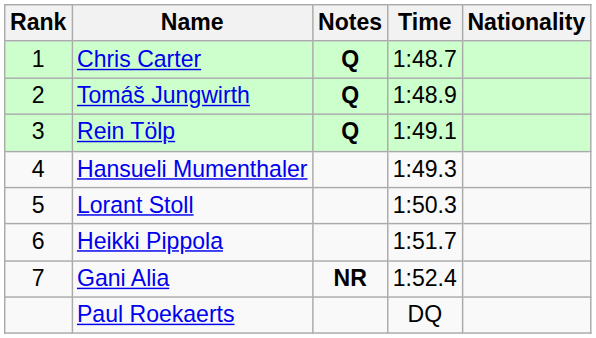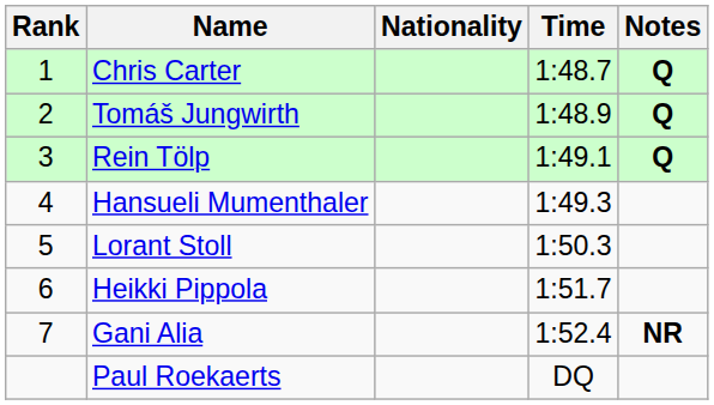 <table class="wikitable sortable" style="text-align:center">
 <tr>
 <th>Rank</th>
 <th>Name</th>
+<th>Nationality</th>
+<th>Time</th>
 <th>Notes</th>
-<th>Time</th>
-<th>Nationality</th>
 </tr>
 <tr bgcolor=ccffcc>
 <td>1</td>
 <td align=left><a href='#'>Chris Carter</a></td>
+<td align=left></td>
+<td>1:48.7</td>
 <td><strong>Q</strong></td>
-<td>1:48.7</td>
-<td align=left></td>
 </tr>
 <tr bgcolor=ccffcc>
 <td>2</td>
 <td align=left><a href='#'>Tomáš Jungwirth</a></td>
+<td align=left></td>
+<td>1:48.9</td>
 <td><strong>Q</strong></td>
-<td>1:48.9</td>
-<td align=left></td>
 </tr>
 <tr bgcolor=ccffcc>
 <td>3</td>
 <td align=left><a href='#'>Rein Tölp</a></td>
+<td align=left></td>
+<td>1:49.1</td>
 <td><strong>Q</strong></td>
-<td>1:49.1</td>
-<td align=left></td>
 </tr>
 <tr>
 <td>4</td>
 <td align=left><a href='#'>Hansueli Mumenthaler</a></td>
+<td align=left></td>
+<td>1:49.3</td>
 <td></td>
-<td>1:49.3</td>
-<td align=left></td>
 </tr>
 <tr>
 <td>5</td>
 <td align=left><a href='#'>Lorant Stoll</a></td>
+<td align=left></td>
+<td>1:50.3</td>
 <td></td>
-<td>1:50.3</td>
-<td align=left></td>
 </tr>
 <tr>
 <td>6</td>
 <td align=left><a href='#'>Heikki Pippola</a></td>
+<td align=left></td>
+<td>1:51.7</td>
 <td></td>
-<td>1:51.7</td>
-<td align=left></td>
 </tr>
 <tr>
 <td>7</td>
 <td align=left><a href='#'>Gani Alia</a></td>
+<td align=left></td>
+<td>1:52.4</td>
 <td><strong>NR</strong></td>
-<td>1:52.4</td>
-<td align=left></td>
 </tr>
 <tr>
 <td></td>
 <td align=left><a href='#'>Paul Roekaerts</a></td>
+<td align=left></td>
+<td>DQ</td>
 <td></td>
-<td>DQ</td>
-<td align=left></td>
 </tr>
 </table>
